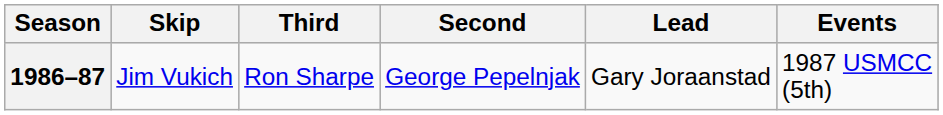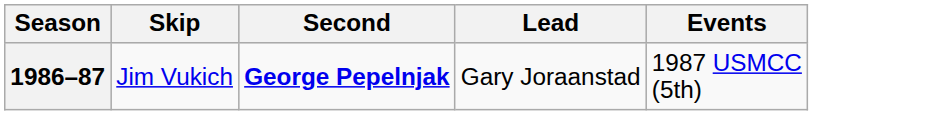 <table class="wikitable">
 <tr>
 <th scope="col">Season</th>
 <th scope="col">Skip</th>
-<th scope="col">Third</th>
 <th scope="col">Second</th>
 <th scope="col">Lead</th>
 <th scope="col">Events</th>
 </tr>
 <tr>
 <th scope="row">1986–87</th>
 <td><a href='#'>Jim Vukich</a></td>
-<td><a href='#'>Ron Sharpe</a></td>
-<td><a href='#'>George Pepelnjak</a></td>
+<td><strong><a href='#'>George Pepelnjak</a></strong></td>
 <td>Gary Joraanstad</td>
 <td>1987 <a href='#'>USMCC</a> <br> (5th)</td>
 </tr>
 </table>
